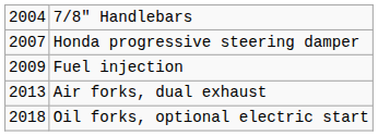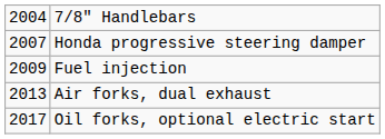 <table class="wikitable">
 <tr>
 <td>2004</td>
 <td>7/8" Handlebars</td>
 </tr>
 <tr>
 <td>2007</td>
 <td>Honda progressive steering damper</td>
 </tr>
 <tr>
 <td>2009</td>
 <td>Fuel injection</td>
 </tr>
 <tr>
 <td>2013</td>
 <td>Air forks, dual exhaust</td>
 </tr>
 <tr>
-<td>2018</td>
+<td>2017</td>
 <td>Oil forks, optional electric start</td>
 </tr>
 </table>
